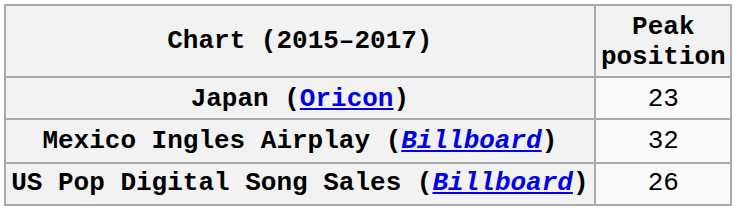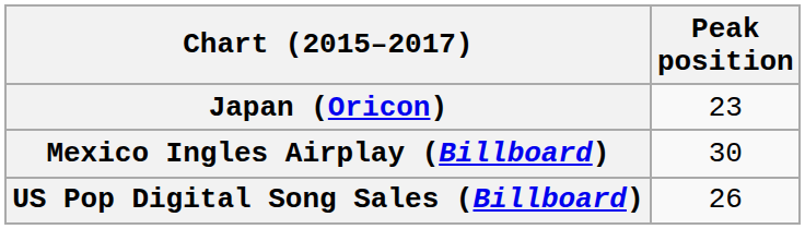 <table class="wikitable sortable plainrowheaders" style="text-align:center">
 <tr>
 <th scope="col">Chart (2015–2017)</th>
 <th scope="col">Peak<br> position</th>
 </tr>
 <tr>
 </tr>
 <tr>
 <th scope="row">Japan (<a href='#'>Oricon</a>)<br></th>
 <td style="text-align:center">23</td>
 </tr>
 <tr>
 <th scope="row">Mexico Ingles Airplay (<a href='#'><em>Billboard</em></a>)</th>
-<td style="text-align:center">32</td>
+<td style="text-align:center">30</td>
 </tr>
 <tr>
 <th scope="row">US Pop Digital Song Sales (<em><a href='#'>Billboard</a></em>)</th>
 <td style="text-align:center">26</td>
 </tr>
 </table>
